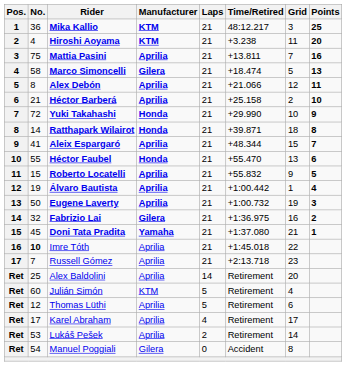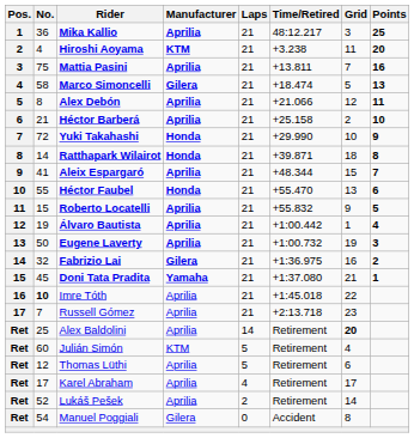 <table class="wikitable" style="font-size: 95%;">
 <tr>
 <th>Pos.</th>
 <th>No.</th>
 <th>Rider</th>
 <th>Manufacturer</th>
 <th>Laps</th>
 <th>Time/Retired</th>
 <th>Grid</th>
 <th>Points</th>
 </tr>
 <tr>
 <th>1</th>
 <td>36</td>
 <td> <strong><a href='#'>Mika Kallio</a></strong></td>
-<td><strong><a href='#'>KTM</a></strong></td>
+<td><strong><a href='#'>Aprilia</a></strong></td>
 <td>21</td>
 <td>48:12.217</td>
 <td>3</td>
 <td><strong>25</strong></td>
 </tr>
 <tr>
 <th>2</th>
 <td>4</td>
 <td> <strong><a href='#'>Hiroshi Aoyama</a></strong></td>
 <td><strong><a href='#'>KTM</a></strong></td>
 <td>21</td>
 <td>+3.238</td>
 <td>11</td>
 <td><strong>20</strong></td>
 </tr>
 <tr>
 <th>3</th>
 <td>75</td>
 <td> <strong><a href='#'>Mattia Pasini</a></strong></td>
 <td><strong><a href='#'>Aprilia</a></strong></td>
 <td>21</td>
 <td>+13.811</td>
 <td>7</td>
 <td><strong>16</strong></td>
 </tr>
 <tr>
 <th>4</th>
 <td>58</td>
 <td> <strong><a href='#'>Marco Simoncelli</a></strong></td>
 <td><strong><a href='#'>Gilera</a></strong></td>
 <td>21</td>
 <td>+18.474</td>
 <td>5</td>
 <td><strong>13</strong></td>
 </tr>
 <tr>
 <th>5</th>
 <td>8</td>
 <td> <strong><a href='#'>Alex Debón</a></strong></td>
 <td><strong><a href='#'>Aprilia</a></strong></td>
 <td>21</td>
 <td>+21.066</td>
 <td>12</td>
 <td><strong>11</strong></td>
 </tr>
 <tr>
 <th>6</th>
 <td>21</td>
 <td> <strong><a href='#'>Héctor Barberá</a></strong></td>
 <td><strong><a href='#'>Aprilia</a></strong></td>
 <td>21</td>
 <td>+25.158</td>
 <td>2</td>
 <td><strong>10</strong></td>
 </tr>
 <tr>
 <th>7</th>
 <td>72</td>
 <td> <strong><a href='#'>Yuki Takahashi</a></strong></td>
 <td><strong><a href='#'>Honda</a></strong></td>
 <td>21</td>
 <td>+29.990</td>
 <td>10</td>
 <td><strong>9</strong></td>
 </tr>
 <tr>
 <th>8</th>
 <td>14</td>
 <td> <strong><a href='#'>Ratthapark Wilairot</a></strong></td>
 <td><strong><a href='#'>Honda</a></strong></td>
 <td>21</td>
 <td>+39.871</td>
 <td>18</td>
 <td><strong>8</strong></td>
 </tr>
 <tr>
 <th>9</th>
 <td>41</td>
 <td> <strong><a href='#'>Aleix Espargaró</a></strong></td>
 <td><strong><a href='#'>Aprilia</a></strong></td>
 <td>21</td>
 <td>+48.344</td>
 <td>15</td>
 <td><strong>7</strong></td>
 </tr>
 <tr>
 <th>10</th>
 <td>55</td>
 <td> <strong><a href='#'>Héctor Faubel</a></strong></td>
 <td><strong><a href='#'>Honda</a></strong></td>
 <td>21</td>
 <td>+55.470</td>
 <td>13</td>
 <td><strong>6</strong></td>
 </tr>
 <tr>
 <th>11</th>
 <td>15</td>
 <td> <strong><a href='#'>Roberto Locatelli</a></strong></td>
 <td><strong><a href='#'>Aprilia</a></strong></td>
 <td>21</td>
 <td>+55.832</td>
 <td>9</td>
 <td><strong>5</strong></td>
 </tr>
 <tr>
 <th>12</th>
 <td>19</td>
 <td> <strong><a href='#'>Álvaro Bautista</a></strong></td>
 <td><strong><a href='#'>Aprilia</a></strong></td>
 <td>21</td>
 <td>+1:00.442</td>
 <td>1</td>
 <td><strong>4</strong></td>
 </tr>
 <tr>
 <th>13</th>
 <td>50</td>
 <td> <strong><a href='#'>Eugene Laverty</a></strong></td>
 <td><strong><a href='#'>Aprilia</a></strong></td>
 <td>21</td>
 <td>+1:00.732</td>
 <td>19</td>
 <td><strong>3</strong></td>
 </tr>
 <tr>
 <th>14</th>
 <td>32</td>
 <td> <strong><a href='#'>Fabrizio Lai</a></strong></td>
 <td><strong><a href='#'>Gilera</a></strong></td>
 <td>21</td>
 <td>+1:36.975</td>
 <td>16</td>
 <td><strong>2</strong></td>
 </tr>
 <tr>
 <th>15</th>
 <td>45</td>
 <td> <strong><a href='#'>Doni Tata Pradita</a></strong></td>
 <td><strong><a href='#'>Yamaha</a></strong></td>
 <td>21</td>
 <td>+1:37.080</td>
 <td>21</td>
 <td><strong>1</strong></td>
 </tr>
 <tr>
 <th>16</th>
 <td><strong>10</strong></td>
 <td> <a href='#'>Imre Tóth</a></td>
 <td><a href='#'>Aprilia</a></td>
 <td>21</td>
 <td>+1:45.018</td>
 <td>22</td>
 <td></td>
 </tr>
 <tr>
 <th>17</th>
 <td>7</td>
 <td> <a href='#'>Russell Gómez</a></td>
 <td><a href='#'>Aprilia</a></td>
 <td>21</td>
 <td>+2:13.718</td>
 <td>23</td>
 <td></td>
 </tr>
 <tr>
 <th>Ret</th>
 <td>25</td>
 <td> <a href='#'>Alex Baldolini</a></td>
 <td><a href='#'>Aprilia</a></td>
 <td>14</td>
 <td>Retirement</td>
-<td>20</td>
+<td><strong>20</strong></td>
 <td></td>
 </tr>
 <tr>
 <th>Ret</th>
 <td>60</td>
 <td> <a href='#'>Julián Simón</a></td>
 <td><a href='#'>KTM</a></td>
 <td>5</td>
 <td>Retirement</td>
 <td>4</td>
 <td></td>
 </tr>
 <tr>
 <th>Ret</th>
 <td>12</td>
 <td> <a href='#'>Thomas Lüthi</a></td>
 <td><a href='#'>Aprilia</a></td>
 <td>5</td>
 <td>Retirement</td>
 <td>6</td>
 <td></td>
 </tr>
 <tr>
 <th>Ret</th>
 <td>17</td>
 <td> <a href='#'>Karel Abraham</a></td>
 <td><a href='#'>Aprilia</a></td>
 <td>4</td>
 <td>Retirement</td>
 <td>17</td>
 <td></td>
 </tr>
 <tr>
 <th>Ret</th>
-<td>53</td>
+<td>52</td>
 <td> <a href='#'>Lukáš Pešek</a></td>
 <td><a href='#'>Aprilia</a></td>
 <td>2</td>
 <td>Retirement</td>
 <td>14</td>
 <td></td>
 </tr>
 <tr>
 <th>Ret</th>
 <td>54</td>
 <td> <a href='#'>Manuel Poggiali</a></td>
 <td><a href='#'>Gilera</a></td>
 <td>0</td>
 <td>Accident</td>
 <td>8</td>
 <td></td>
 </tr>
 <tr>
 <th colspan=8></th>
 </tr>
 </table>
